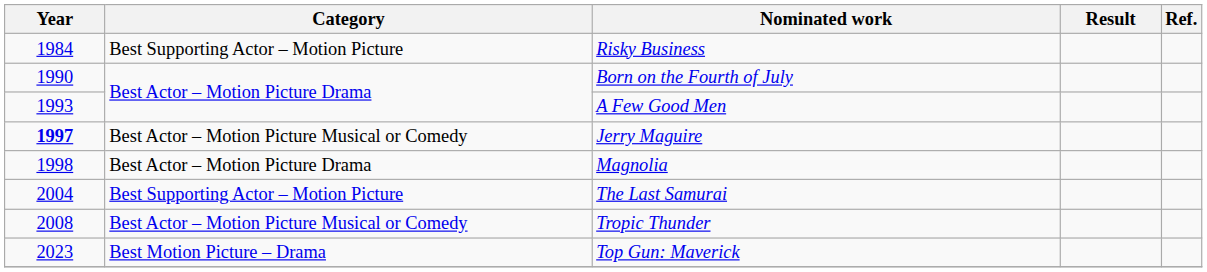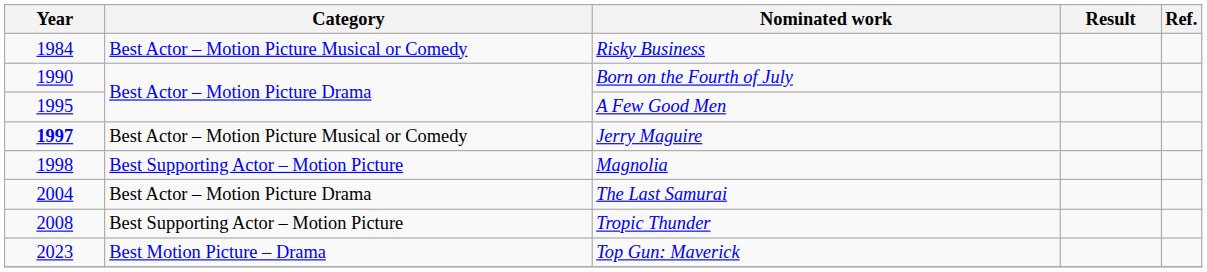 <table class=wikitable>
 <tr>
 <th scope="col" style="width:5em;">Year</th>
 <th scope="col" style="width:26em;">Category</th>
 <th scope="col" style="width:25em;">Nominated work</th>
 <th scope="col" style="width:5em;">Result</th>
 <th>Ref.</th>
 </tr>
 <tr>
 <td style="text-align:center;"><a href='#'>1984</a></td>
-<td>Best Supporting Actor – Motion Picture</td>
+<td><a href='#'>Best Actor – Motion Picture Musical or Comedy</a></td>
 <td><em><a href='#'>Risky Business</a></em></td>
 <td></td>
 <td style="text-align:center;"></td>
 </tr>
 <tr>
 <td style="text-align:center;"><a href='#'>1990</a></td>
 <td rowspan="2"><a href='#'>Best Actor – Motion Picture Drama</a></td>
 <td><em><a href='#'>Born on the Fourth of July</a></em></td>
 <td></td>
 <td style="text-align:center;"></td>
 </tr>
 <tr>
-<td style="text-align:center;"><a href='#'>1993</a></td>
+<td style="text-align:center;"><a href='#'>1995</a></td>
 <td><em><a href='#'>A Few Good Men</a></em></td>
 <td></td>
 <td style="text-align:center;"></td>
 </tr>
 <tr>
 <td style="text-align:center;"><strong><a href='#'>1997</a></strong></td>
 <td>Best Actor – Motion Picture Musical or Comedy</td>
 <td><em><a href='#'>Jerry Maguire</a></em></td>
 <td></td>
 <td style="text-align:center;"></td>
 </tr>
 <tr>
 <td style="text-align:center;"><a href='#'>1998</a></td>
-<td>Best Actor – Motion Picture Drama</td>
+<td><a href='#'>Best Supporting Actor – Motion Picture</a></td>
 <td><em><a href='#'>Magnolia</a></em></td>
 <td></td>
 <td style="text-align:center;"></td>
 </tr>
 <tr>
 <td style="text-align:center;"><a href='#'>2004</a></td>
-<td><a href='#'>Best Supporting Actor – Motion Picture</a></td>
+<td>Best Actor – Motion Picture Drama</td>
 <td><em><a href='#'>The Last Samurai</a></em></td>
 <td></td>
 <td style="text-align:center;"></td>
 </tr>
 <tr>
 <td style="text-align:center;"><a href='#'>2008</a></td>
-<td><a href='#'>Best Actor – Motion Picture Musical or Comedy</a></td>
+<td>Best Supporting Actor – Motion Picture</td>
 <td><em><a href='#'>Tropic Thunder</a></em></td>
 <td></td>
 <td style="text-align:center;"></td>
 </tr>
 <tr>
 <td style="text-align:center;"><a href='#'>2023</a></td>
 <td><a href='#'>Best Motion Picture – Drama</a></td>
 <td><em><a href='#'>Top Gun: Maverick</a></em></td>
 <td></td>
 <td style="text-align:center;"></td>
 </tr>
 <tr>
 </tr>
 </table>
